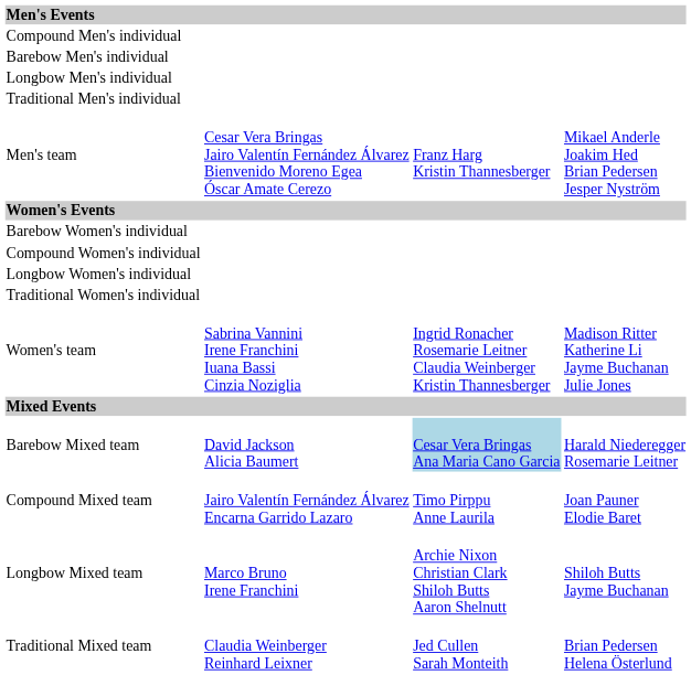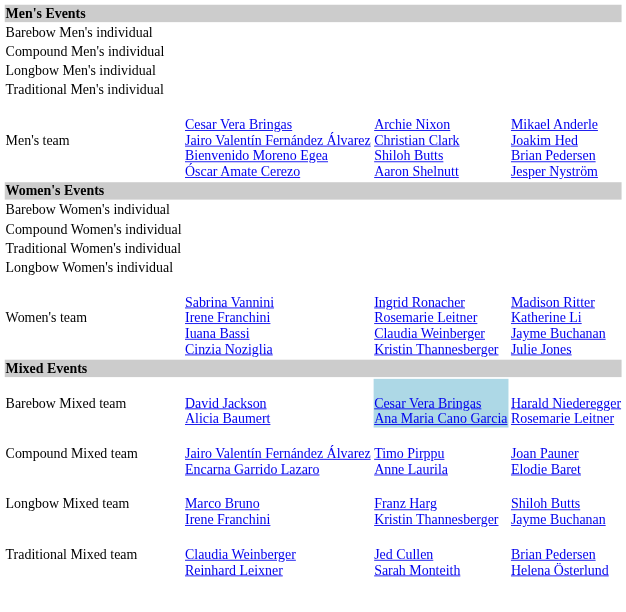 <table>
 <tr bgcolor="#cccccc">
 <td colspan=4><strong>Men's Events</strong></td>
 </tr>
 <tr>
-<td>Compound Men's individual</td>
+<td>Barebow Men's individual</td>
 <td></td>
 <td></td>
 <td></td>
 </tr>
 <tr>
-<td>Barebow Men's individual</td>
+<td>Compound Men's individual</td>
 <td></td>
 <td></td>
 <td></td>
 </tr>
 <tr>
 <td>Longbow Men's individual</td>
 <td></td>
 <td></td>
 <td></td>
 </tr>
 <tr>
 <td>Traditional Men's individual</td>
 <td></td>
 <td></td>
 <td></td>
 </tr>
 <tr>
 <td>Men's team</td>
 <td><br><a href='#'>Cesar Vera Bringas</a><br><a href='#'>Jairo Valentín Fernández Álvarez</a><br><a href='#'>Bienvenido Moreno Egea</a><br><a href='#'>Óscar Amate Cerezo</a></td>
-<td><br><a href='#'>Franz Harg</a><br><a href='#'>Kristin Thannesberger</a></td>
+<td><br><a href='#'>Archie Nixon</a><br><a href='#'>Christian Clark</a><br><a href='#'>Shiloh Butts</a><br><a href='#'>Aaron Shelnutt</a></td>
 <td><br><a href='#'>Mikael Anderle</a><br><a href='#'>Joakim Hed</a><br><a href='#'>Brian Pedersen</a><br><a href='#'>Jesper Nyström</a></td>
 </tr>
 <tr bgcolor="#cccccc">
 <td colspan=4><strong>Women's Events</strong></td>
 </tr>
 <tr>
 <td>Barebow Women's individual</td>
 <td></td>
 <td></td>
 <td></td>
 </tr>
 <tr>
 <td>Compound Women's individual</td>
 <td></td>
 <td></td>
 <td></td>
 </tr>
 <tr>
-<td>Longbow Women's individual</td>
+<td>Traditional Women's individual</td>
 <td></td>
 <td></td>
 <td></td>
 </tr>
 <tr>
-<td>Traditional Women's individual</td>
+<td>Longbow Women's individual</td>
 <td></td>
 <td></td>
 <td></td>
 </tr>
 <tr>
 <td>Women's team</td>
 <td><br><a href='#'>Sabrina Vannini</a><br><a href='#'>Irene Franchini</a><br><a href='#'>Iuana Bassi</a><br><a href='#'>Cinzia Noziglia</a></td>
 <td><br><a href='#'>Ingrid Ronacher</a><br><a href='#'>Rosemarie Leitner</a><br><a href='#'>Claudia Weinberger</a><br><a href='#'>Kristin Thannesberger</a></td>
 <td><br><a href='#'>Madison Ritter</a><br><a href='#'>Katherine Li</a><br><a href='#'>Jayme Buchanan</a><br><a href='#'>Julie Jones</a></td>
 </tr>
 <tr bgcolor="#cccccc">
 <td colspan=4><strong>Mixed Events</strong></td>
 </tr>
 <tr>
 <td>Barebow Mixed team</td>
 <td><br><a href='#'>David Jackson</a><br><a href='#'>Alicia Baumert</a></td>
 <td style="background: lightblue;"><br><a href='#'>Cesar Vera Bringas</a><br><a href='#'>Ana Maria Cano Garcia</a></td>
 <td><br><a href='#'>Harald Niederegger</a><br><a href='#'>Rosemarie Leitner</a></td>
 </tr>
 <tr>
 <td>Compound Mixed team</td>
 <td><br><a href='#'>Jairo Valentín Fernández Álvarez</a><br><a href='#'>Encarna Garrido Lazaro</a></td>
 <td><br><a href='#'>Timo Pirppu</a><br><a href='#'>Anne Laurila</a></td>
 <td><br><a href='#'>Joan Pauner</a><br><a href='#'>Elodie Baret</a></td>
 </tr>
 <tr>
 <td>Longbow Mixed team</td>
 <td><br><a href='#'>Marco Bruno</a><br><a href='#'>Irene Franchini</a></td>
-<td><br><a href='#'>Archie Nixon</a><br><a href='#'>Christian Clark</a><br><a href='#'>Shiloh Butts</a><br><a href='#'>Aaron Shelnutt</a></td>
+<td><br><a href='#'>Franz Harg</a><br><a href='#'>Kristin Thannesberger</a></td>
 <td><br><a href='#'>Shiloh Butts</a><br><a href='#'>Jayme Buchanan</a></td>
 </tr>
 <tr>
 <td>Traditional Mixed team</td>
 <td><br><a href='#'>Claudia Weinberger</a><br><a href='#'>Reinhard Leixner</a></td>
 <td><br><a href='#'>Jed Cullen</a><br><a href='#'>Sarah Monteith</a></td>
 <td><br><a href='#'>Brian Pedersen</a><br><a href='#'>Helena Österlund</a></td>
 </tr>
 </table>
